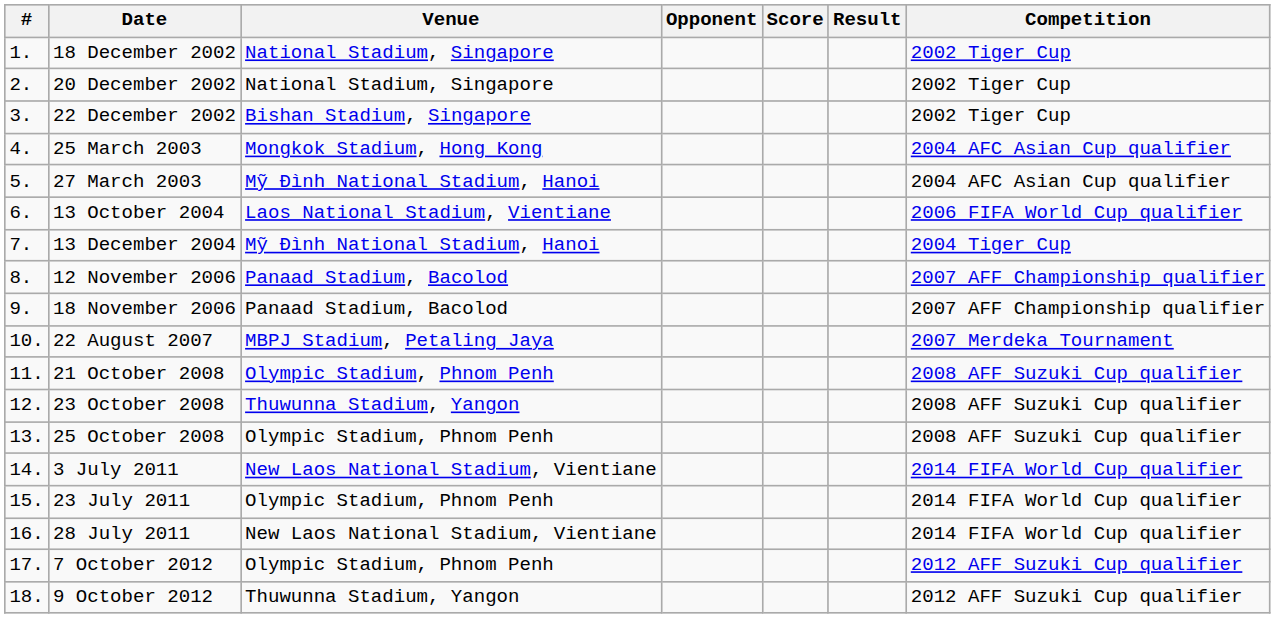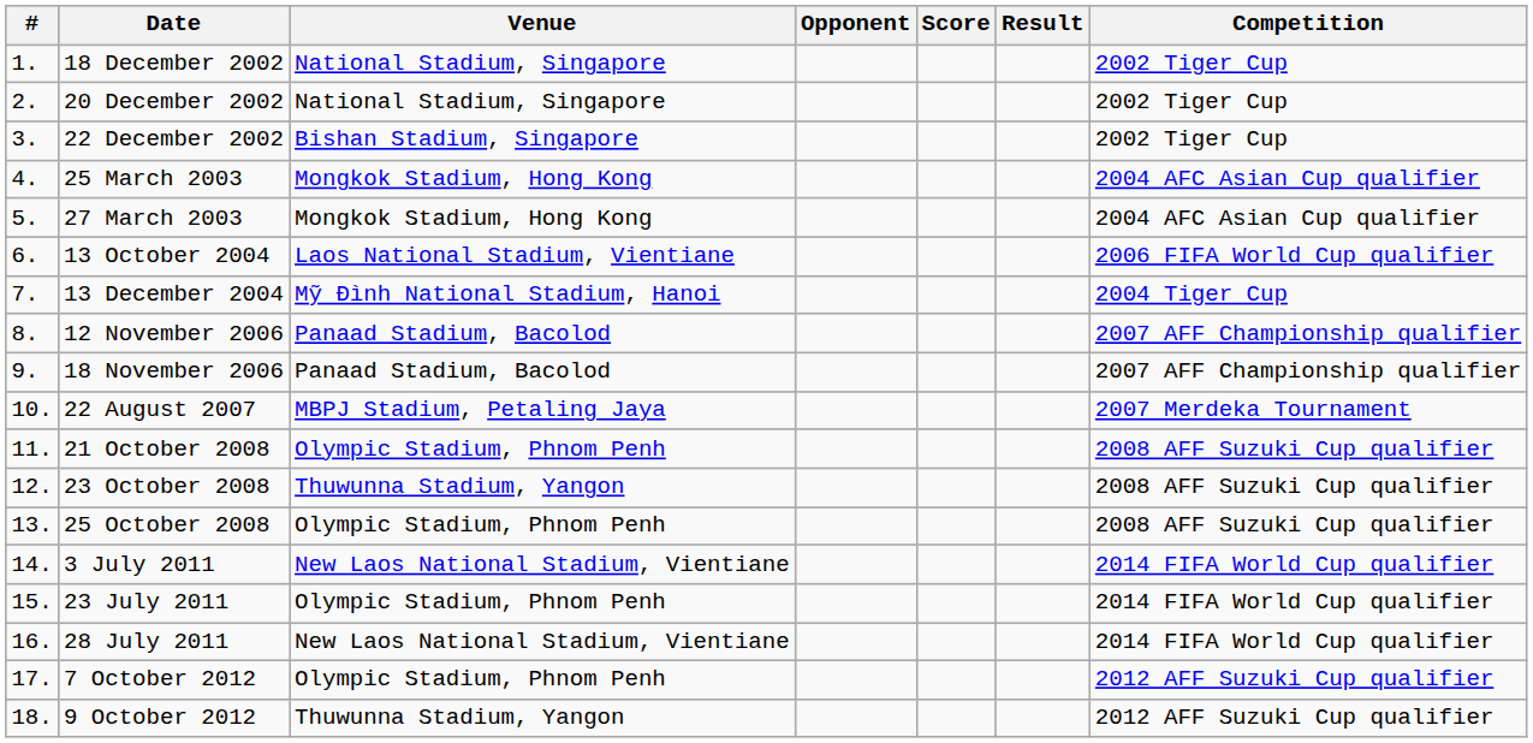 <table class="wikitable" style="font-size:90%">
 <tr>
 <th>#</th>
 <th>Date</th>
 <th>Venue</th>
 <th>Opponent</th>
 <th>Score</th>
 <th>Result</th>
 <th>Competition</th>
 </tr>
 <tr>
 <td>1.</td>
 <td>18 December 2002</td>
 <td><a href='#'>National Stadium</a>, <a href='#'>Singapore</a></td>
 <td></td>
 <td></td>
 <td></td>
 <td><a href='#'>2002 Tiger Cup</a></td>
 </tr>
 <tr>
 <td>2.</td>
 <td>20 December 2002</td>
 <td>National Stadium, Singapore</td>
 <td></td>
 <td></td>
 <td></td>
 <td>2002 Tiger Cup</td>
 </tr>
 <tr>
 <td>3.</td>
 <td>22 December 2002</td>
 <td><a href='#'>Bishan Stadium</a>, <a href='#'>Singapore</a></td>
 <td></td>
 <td></td>
 <td></td>
 <td>2002 Tiger Cup</td>
 </tr>
 <tr>
 <td>4.</td>
 <td>25 March 2003</td>
 <td><a href='#'>Mongkok Stadium</a>, <a href='#'>Hong Kong</a></td>
 <td></td>
 <td></td>
 <td></td>
 <td><a href='#'>2004 AFC Asian Cup qualifier</a></td>
 </tr>
 <tr>
 <td>5.</td>
 <td>27 March 2003</td>
-<td><a href='#'>Mỹ Đình National Stadium</a>, <a href='#'>Hanoi</a></td>
+<td>Mongkok Stadium, Hong Kong</td>
 <td></td>
 <td></td>
 <td></td>
 <td>2004 AFC Asian Cup qualifier</td>
 </tr>
 <tr>
 <td>6.</td>
 <td>13 October 2004</td>
 <td><a href='#'>Laos National Stadium</a>, <a href='#'>Vientiane</a></td>
 <td></td>
 <td></td>
 <td></td>
 <td><a href='#'>2006 FIFA World Cup qualifier</a></td>
 </tr>
 <tr>
 <td>7.</td>
 <td>13 December 2004</td>
 <td><a href='#'>Mỹ Đình National Stadium</a>, <a href='#'>Hanoi</a></td>
 <td></td>
 <td></td>
 <td></td>
 <td><a href='#'>2004 Tiger Cup</a></td>
 </tr>
 <tr>
 <td>8.</td>
 <td>12 November 2006</td>
 <td><a href='#'>Panaad Stadium</a>, <a href='#'>Bacolod</a></td>
 <td></td>
 <td></td>
 <td></td>
 <td><a href='#'>2007 AFF Championship qualifier</a></td>
 </tr>
 <tr>
 <td>9.</td>
 <td>18 November 2006</td>
 <td>Panaad Stadium, Bacolod</td>
 <td></td>
 <td></td>
 <td></td>
 <td>2007 AFF Championship qualifier</td>
 </tr>
 <tr>
 <td>10.</td>
 <td>22 August 2007</td>
 <td><a href='#'>MBPJ Stadium</a>, <a href='#'>Petaling Jaya</a></td>
 <td></td>
 <td></td>
 <td></td>
 <td><a href='#'>2007 Merdeka Tournament</a></td>
 </tr>
 <tr>
 <td>11.</td>
 <td>21 October 2008</td>
 <td><a href='#'>Olympic Stadium</a>, <a href='#'>Phnom Penh</a></td>
 <td></td>
 <td></td>
 <td></td>
 <td><a href='#'>2008 AFF Suzuki Cup qualifier</a></td>
 </tr>
 <tr>
 <td>12.</td>
 <td>23 October 2008</td>
 <td><a href='#'>Thuwunna Stadium</a>, <a href='#'>Yangon</a></td>
 <td></td>
 <td></td>
 <td></td>
 <td>2008 AFF Suzuki Cup qualifier</td>
 </tr>
 <tr>
 <td>13.</td>
 <td>25 October 2008</td>
 <td>Olympic Stadium, Phnom Penh</td>
 <td></td>
 <td></td>
 <td></td>
 <td>2008 AFF Suzuki Cup qualifier</td>
 </tr>
 <tr>
 <td>14.</td>
 <td>3 July 2011</td>
 <td><a href='#'>New Laos National Stadium</a>, Vientiane</td>
 <td></td>
 <td></td>
 <td></td>
 <td><a href='#'>2014 FIFA World Cup qualifier</a></td>
 </tr>
 <tr>
 <td>15.</td>
 <td>23 July 2011</td>
 <td>Olympic Stadium, Phnom Penh</td>
 <td></td>
 <td></td>
 <td></td>
 <td>2014 FIFA World Cup qualifier</td>
 </tr>
 <tr>
 <td>16.</td>
 <td>28 July 2011</td>
 <td>New Laos National Stadium, Vientiane</td>
 <td></td>
 <td></td>
 <td></td>
 <td>2014 FIFA World Cup qualifier</td>
 </tr>
 <tr>
 <td>17.</td>
 <td>7 October 2012</td>
 <td>Olympic Stadium, Phnom Penh</td>
 <td></td>
 <td></td>
 <td></td>
 <td><a href='#'>2012 AFF Suzuki Cup qualifier</a></td>
 </tr>
 <tr>
 <td>18.</td>
 <td>9 October 2012</td>
 <td>Thuwunna Stadium, Yangon</td>
 <td></td>
 <td></td>
 <td></td>
 <td>2012 AFF Suzuki Cup qualifier</td>
 </tr>
 </table>
